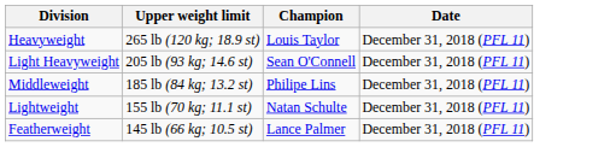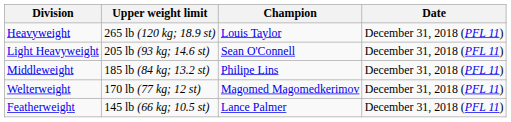 <table class="wikitable">
 <tr>
 <th>Division</th>
 <th>Upper weight limit</th>
 <th>Champion</th>
 <th>Date</th>
 </tr>
 <tr>
 <td><a href='#'>Heavyweight</a></td>
 <td>265 lb <em>(120 kg; 18.9 st)</em></td>
 <td><a href='#'>Louis Taylor</a></td>
 <td>December 31, 2018 (<em><a href='#'>PFL 11</a></em>)</td>
 </tr>
 <tr>
 <td><a href='#'>Light Heavyweight</a></td>
 <td>205 lb <em>(93 kg; 14.6 st)</em></td>
 <td><a href='#'>Sean O'Connell</a></td>
 <td>December 31, 2018 (<em><a href='#'>PFL 11</a></em>)</td>
 </tr>
 <tr>
 <td><a href='#'>Middleweight</a></td>
 <td>185 lb <em>(84 kg; 13.2 st)</em></td>
 <td><a href='#'>Philipe Lins</a></td>
 <td>December 31, 2018 (<em><a href='#'>PFL 11</a></em>)</td>
 </tr>
 <tr>
-<td><a href='#'>Lightweight</a></td>
-<td>155 lb <em>(70 kg; 11.1 st)</em></td>
-<td><a href='#'>Natan Schulte</a></td>
+<td><a href='#'>Welterweight</a></td>
+<td>170 lb <em>(77 kg; 12 st)</em></td>
+<td><a href='#'>Magomed Magomedkerimov</a></td>
 <td>December 31, 2018 (<em><a href='#'>PFL 11</a></em>)</td>
 </tr>
 <tr>
 <td><a href='#'>Featherweight</a></td>
 <td>145 lb <em>(66 kg; 10.5 st)</em></td>
 <td><a href='#'>Lance Palmer</a></td>
 <td>December 31, 2018 (<em><a href='#'>PFL 11</a></em>)</td>
 </tr>
 </table>
